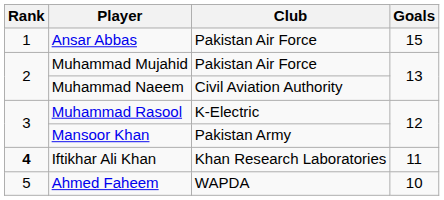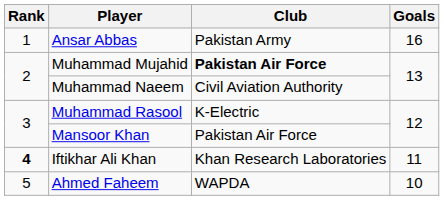 <table class="wikitable" style="text-align:center">
 <tr>
 <th>Rank</th>
 <th>Player</th>
 <th>Club</th>
 <th>Goals</th>
 </tr>
 <tr>
 <td rowspan="1">1</td>
 <td align="left"> <a href='#'>Ansar Abbas</a></td>
-<td align="left">Pakistan Air Force</td>
-<td rowspan="1">15</td>
+<td align="left">Pakistan Army</td>
+<td rowspan="1">16</td>
 </tr>
 <tr>
 <td rowspan="2">2</td>
 <td align="left"> Muhammad Mujahid</td>
-<td align="left">Pakistan Air Force</td>
+<td align="left"><strong>Pakistan Air Force</strong></td>
 <td rowspan="2">13</td>
 </tr>
 <tr>
 <td align="left"> Muhammad Naeem</td>
 <td align="left">Civil Aviation Authority</td>
 </tr>
 <tr>
 <td rowspan="2">3</td>
 <td align="left"> <a href='#'>Muhammad Rasool</a></td>
 <td align="left">K-Electric</td>
 <td rowspan="2">12</td>
 </tr>
 <tr>
 <td align="left"> <a href='#'>Mansoor Khan</a></td>
-<td align="left">Pakistan Army</td>
+<td align="left">Pakistan Air Force</td>
 </tr>
 <tr>
 <td><strong>4</strong></td>
 <td align="left"> Iftikhar Ali Khan</td>
 <td align="left">Khan Research Laboratories</td>
 <td>11</td>
 </tr>
 <tr>
 <td>5</td>
 <td align="left"> <a href='#'>Ahmed Faheem</a></td>
 <td align="left">WAPDA</td>
 <td>10</td>
 </tr>
 </table>
